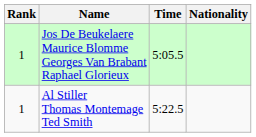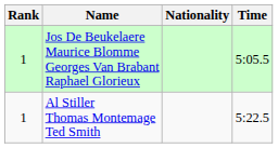 <table class="wikitable sortable" style="text-align:center">
 <tr>
 <th>Rank</th>
 <th>Name</th>
+<th>Nationality</th>
 <th>Time</th>
-<th>Nationality</th>
 </tr>
 <tr bgcolor=ccffcc>
 <td>1</td>
 <td align=left><a href='#'>Jos De Beukelaere</a><br><a href='#'>Maurice Blomme</a><br><a href='#'>Georges Van Brabant</a><br><a href='#'>Raphael Glorieux</a></td>
+<td align=left></td>
 <td>5:05.5</td>
-<td align=left></td>
 </tr>
 <tr>
 <td>1</td>
 <td align=left><a href='#'>Al Stiller</a><br><a href='#'>Thomas Montemage</a><br><a href='#'>Ted Smith</a></td>
+<td align=left></td>
 <td>5:22.5</td>
-<td align=left></td>
 </tr>
 </table>
